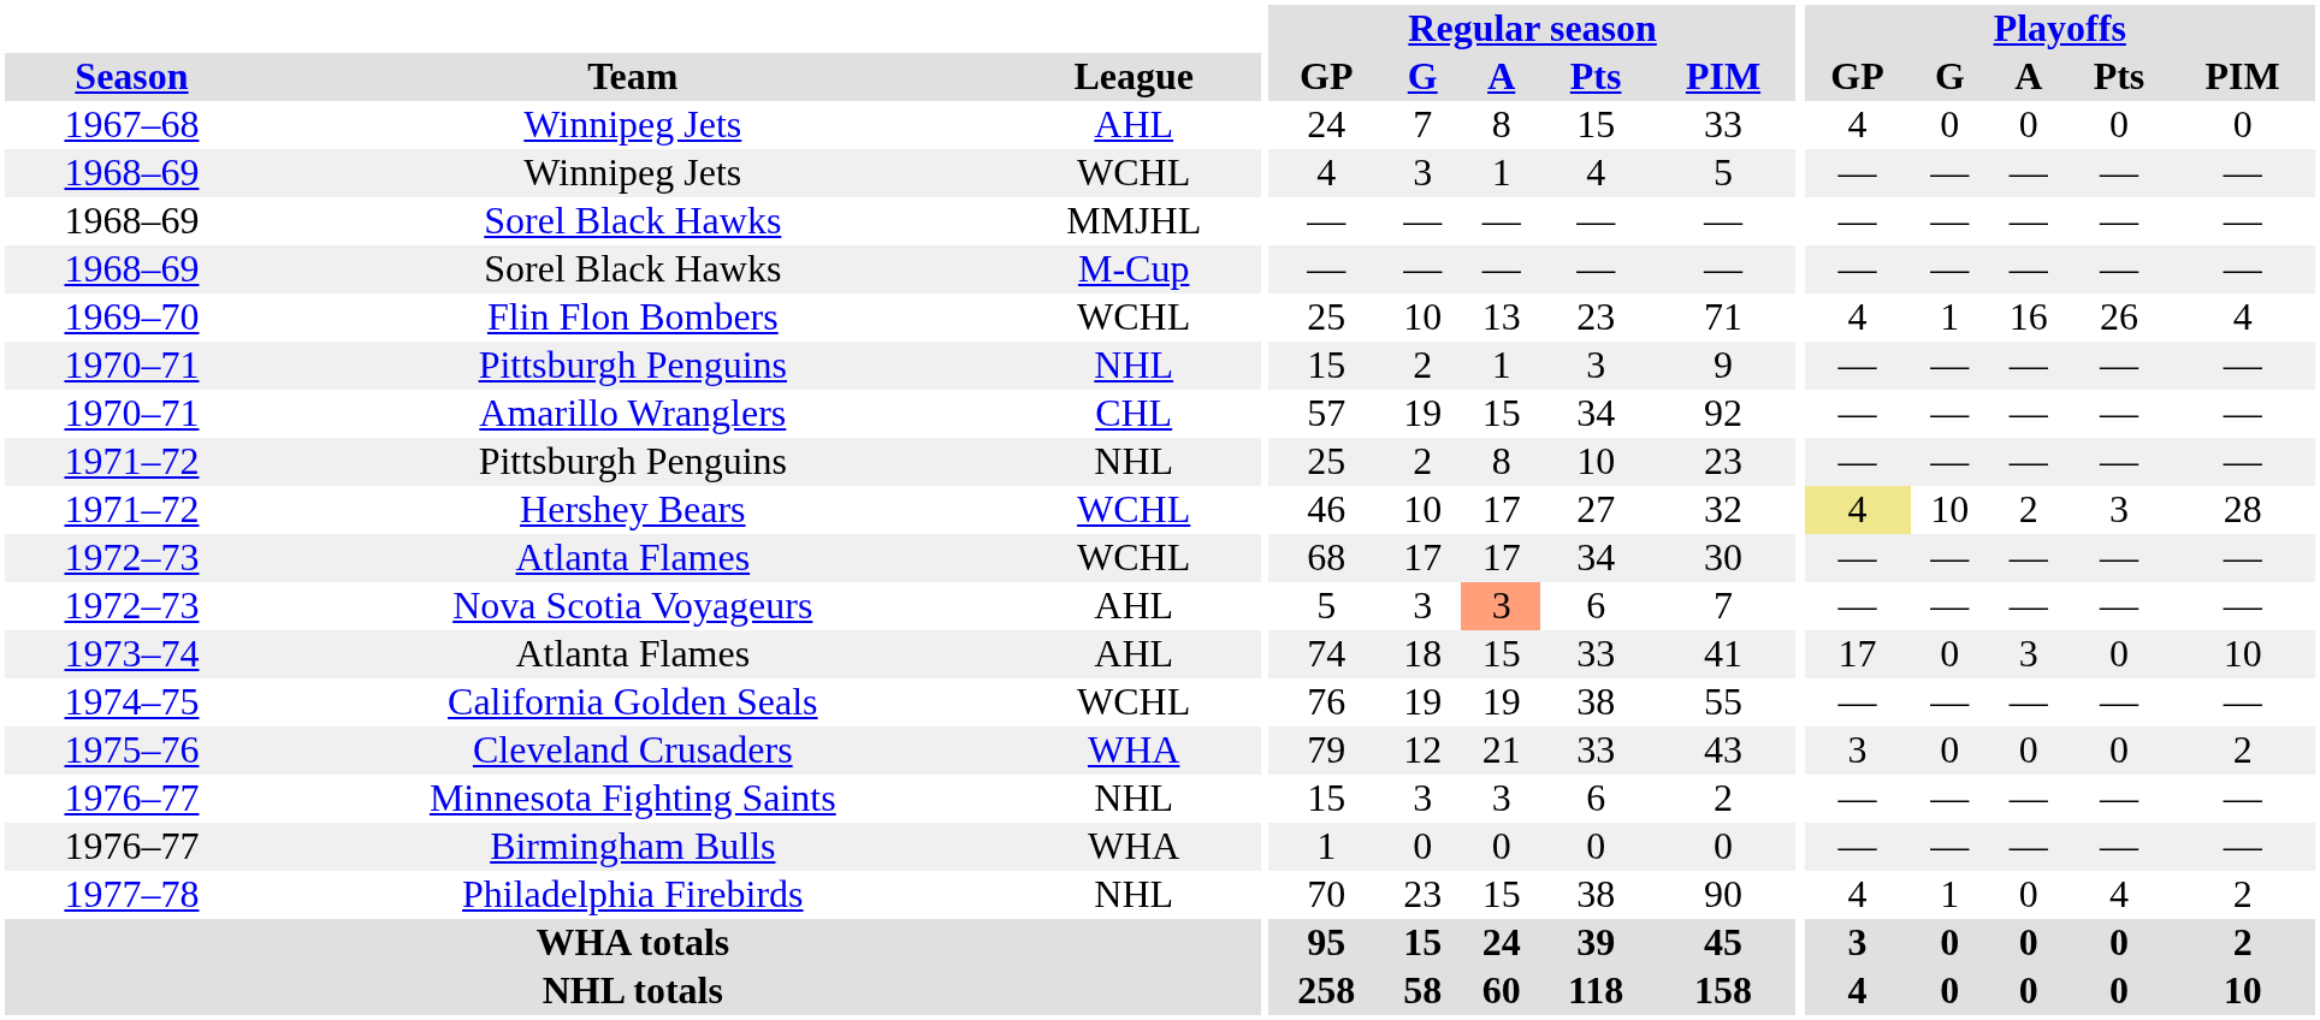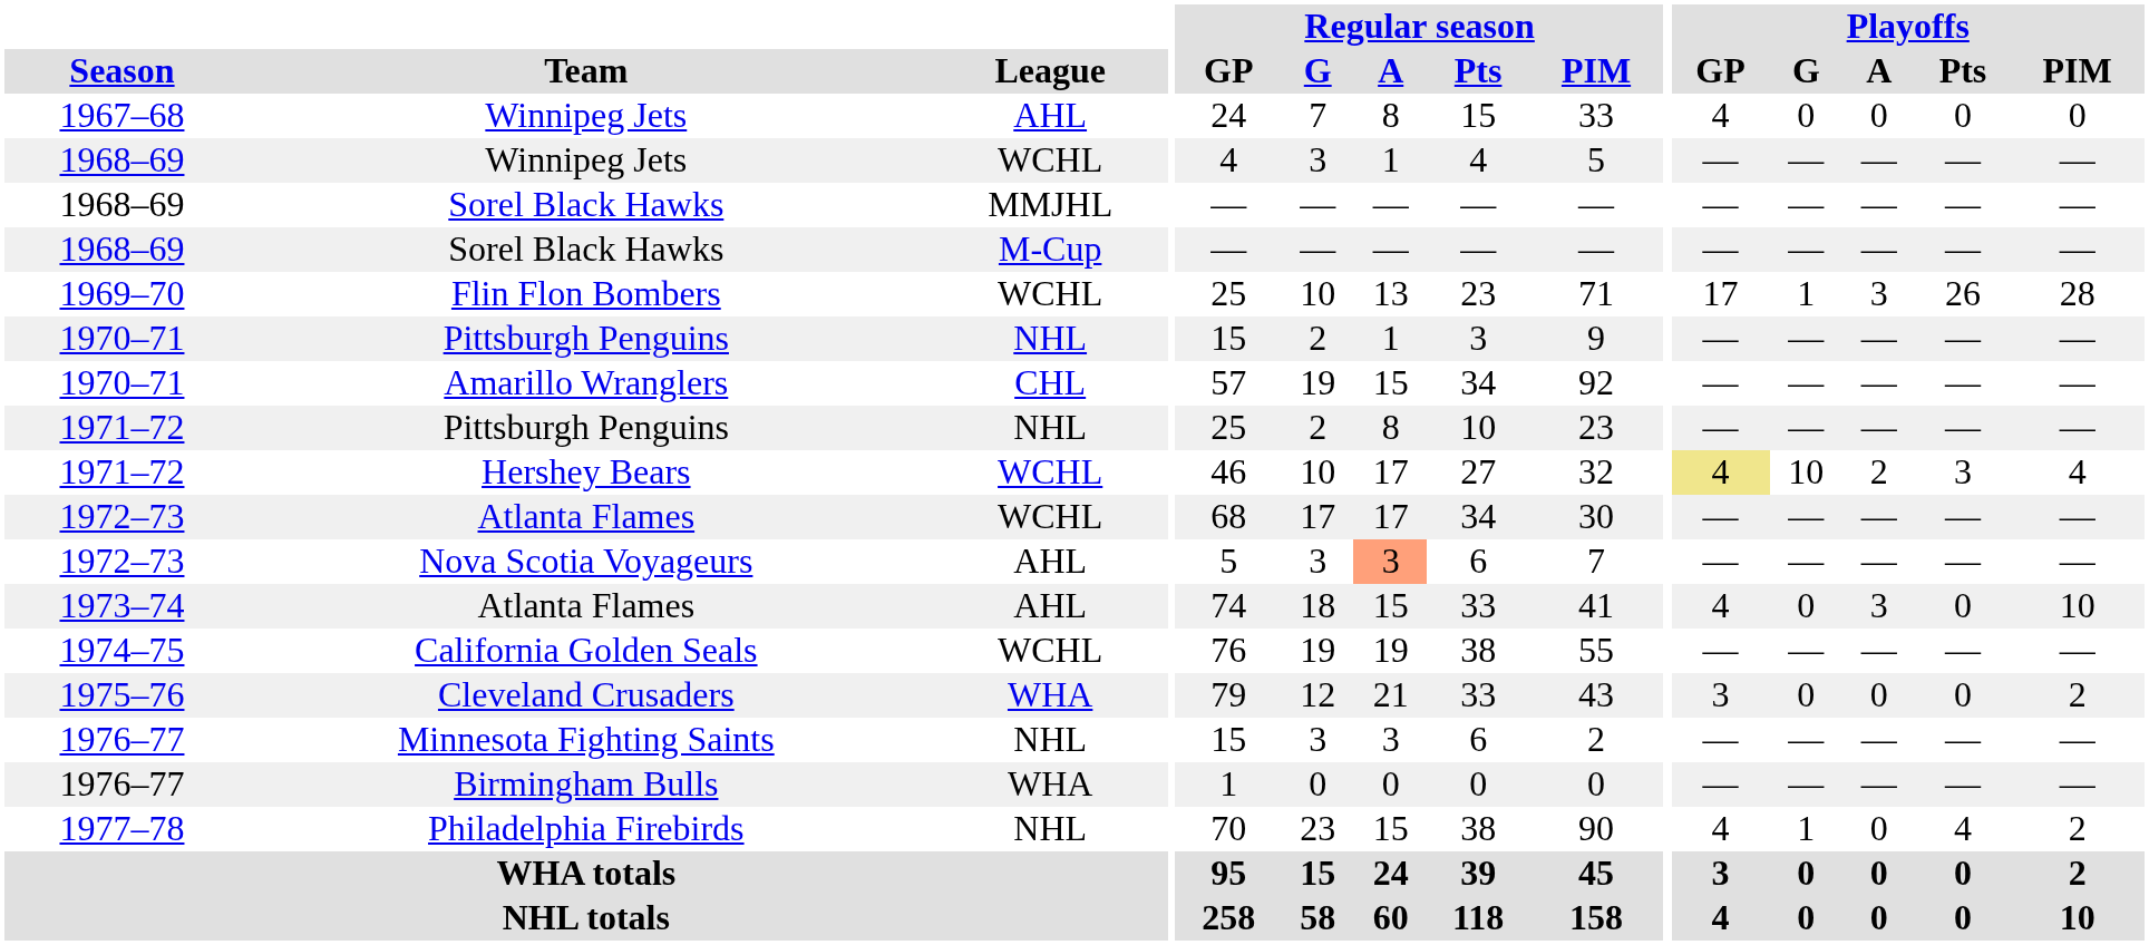 <table border="0" cellpadding="1" cellspacing="0" style="text-align:center; width:60em">
 <tr bgcolor="#e0e0e0">
 <th colspan="3" bgcolor="#ffffff"></th>
 <th rowspan="100" bgcolor="#ffffff"></th>
 <th colspan="5"><a href='#'>Regular season</a></th>
 <th rowspan="100" bgcolor="#ffffff"></th>
 <th colspan="5"><a href='#'>Playoffs</a></th>
 </tr>
 <tr bgcolor="#e0e0e0">
 <th><a href='#'>Season</a></th>
 <th>Team</th>
 <th>League</th>
 <th>GP</th>
 <th><a href='#'>G</a></th>
 <th><a href='#'>A</a></th>
 <th><a href='#'>Pts</a></th>
 <th><a href='#'>PIM</a></th>
 <th>GP</th>
 <th>G</th>
 <th>A</th>
 <th>Pts</th>
 <th>PIM</th>
 </tr>
 <tr>
 <td><a href='#'>1967–68</a></td>
 <td><a href='#'>Winnipeg Jets</a></td>
 <td><a href='#'>AHL</a></td>
 <td>24</td>
 <td>7</td>
 <td>8</td>
 <td>15</td>
 <td>33</td>
 <td>4</td>
 <td>0</td>
 <td>0</td>
 <td>0</td>
 <td>0</td>
 </tr>
 <tr bgcolor="#f0f0f0">
 <td><a href='#'>1968–69</a></td>
 <td>Winnipeg Jets</td>
 <td>WCHL</td>
 <td>4</td>
 <td>3</td>
 <td>1</td>
 <td>4</td>
 <td>5</td>
 <td>—</td>
 <td>—</td>
 <td>—</td>
 <td>—</td>
 <td>—</td>
 </tr>
 <tr>
 <td>1968–69</td>
 <td><a href='#'>Sorel Black Hawks</a></td>
 <td>MMJHL</td>
 <td>—</td>
 <td>—</td>
 <td>—</td>
 <td>—</td>
 <td>—</td>
 <td>—</td>
 <td>—</td>
 <td>—</td>
 <td>—</td>
 <td>—</td>
 </tr>
 <tr bgcolor="#f0f0f0">
 <td><a href='#'>1968–69</a></td>
 <td>Sorel Black Hawks</td>
 <td><a href='#'>M-Cup</a></td>
 <td>—</td>
 <td>—</td>
 <td>—</td>
 <td>—</td>
 <td>—</td>
 <td>—</td>
 <td>—</td>
 <td>—</td>
 <td>—</td>
 <td>—</td>
 </tr>
 <tr>
 <td><a href='#'>1969–70</a></td>
 <td><a href='#'>Flin Flon Bombers</a></td>
 <td>WCHL</td>
 <td>25</td>
 <td>10</td>
 <td>13</td>
 <td>23</td>
 <td>71</td>
-<td>4</td>
+<td>17</td>
 <td>1</td>
-<td>16</td>
+<td>3</td>
 <td>26</td>
-<td>4</td>
+<td>28</td>
 </tr>
 <tr bgcolor="#f0f0f0">
 <td><a href='#'>1970–71</a></td>
 <td><a href='#'>Pittsburgh Penguins</a></td>
 <td><a href='#'>NHL</a></td>
 <td>15</td>
 <td>2</td>
 <td>1</td>
 <td>3</td>
 <td>9</td>
 <td>—</td>
 <td>—</td>
 <td>—</td>
 <td>—</td>
 <td>—</td>
 </tr>
 <tr>
 <td><a href='#'>1970–71</a></td>
 <td><a href='#'>Amarillo Wranglers</a></td>
 <td><a href='#'>CHL</a></td>
 <td>57</td>
 <td>19</td>
 <td>15</td>
 <td>34</td>
 <td>92</td>
 <td>—</td>
 <td>—</td>
 <td>—</td>
 <td>—</td>
 <td>—</td>
 </tr>
 <tr bgcolor="#f0f0f0">
 <td><a href='#'>1971–72</a></td>
 <td>Pittsburgh Penguins</td>
 <td>NHL</td>
 <td>25</td>
 <td>2</td>
 <td>8</td>
 <td>10</td>
 <td>23</td>
 <td>—</td>
 <td>—</td>
 <td>—</td>
 <td>—</td>
 <td>—</td>
 </tr>
 <tr>
 <td><a href='#'>1971–72</a></td>
 <td><a href='#'>Hershey Bears</a></td>
 <td><a href='#'>WCHL</a></td>
 <td>46</td>
 <td>10</td>
 <td>17</td>
 <td>27</td>
 <td>32</td>
 <td style="background: khaki;">4</td>
 <td>10</td>
 <td>2</td>
 <td>3</td>
-<td>28</td>
+<td>4</td>
 </tr>
 <tr bgcolor="#f0f0f0">
 <td><a href='#'>1972–73</a></td>
 <td><a href='#'>Atlanta Flames</a></td>
 <td>WCHL</td>
 <td>68</td>
 <td>17</td>
 <td>17</td>
 <td>34</td>
 <td>30</td>
 <td>—</td>
 <td>—</td>
 <td>—</td>
 <td>—</td>
 <td>—</td>
 </tr>
 <tr>
 <td><a href='#'>1972–73</a></td>
 <td><a href='#'>Nova Scotia Voyageurs</a></td>
 <td>AHL</td>
 <td>5</td>
 <td>3</td>
 <td style="background: lightsalmon;">3</td>
 <td>6</td>
 <td>7</td>
 <td>—</td>
 <td>—</td>
 <td>—</td>
 <td>—</td>
 <td>—</td>
 </tr>
 <tr bgcolor="#f0f0f0">
 <td><a href='#'>1973–74</a></td>
 <td>Atlanta Flames</td>
 <td>AHL</td>
 <td>74</td>
 <td>18</td>
 <td>15</td>
 <td>33</td>
 <td>41</td>
-<td>17</td>
+<td>4</td>
 <td>0</td>
 <td>3</td>
 <td>0</td>
 <td>10</td>
 </tr>
 <tr>
 <td><a href='#'>1974–75</a></td>
 <td><a href='#'>California Golden Seals</a></td>
 <td>WCHL</td>
 <td>76</td>
 <td>19</td>
 <td>19</td>
 <td>38</td>
 <td>55</td>
 <td>—</td>
 <td>—</td>
 <td>—</td>
 <td>—</td>
 <td>—</td>
 </tr>
 <tr bgcolor="#f0f0f0">
 <td><a href='#'>1975–76</a></td>
 <td><a href='#'>Cleveland Crusaders</a></td>
 <td><a href='#'>WHA</a></td>
 <td>79</td>
 <td>12</td>
 <td>21</td>
 <td>33</td>
 <td>43</td>
 <td>3</td>
 <td>0</td>
 <td>0</td>
 <td>0</td>
 <td>2</td>
 </tr>
 <tr>
 <td><a href='#'>1976–77</a></td>
 <td><a href='#'>Minnesota Fighting Saints</a></td>
 <td>NHL</td>
 <td>15</td>
 <td>3</td>
 <td>3</td>
 <td>6</td>
 <td>2</td>
 <td>—</td>
 <td>—</td>
 <td>—</td>
 <td>—</td>
 <td>—</td>
 </tr>
 <tr bgcolor="#f0f0f0">
 <td>1976–77</td>
 <td><a href='#'>Birmingham Bulls</a></td>
 <td>WHA</td>
 <td>1</td>
 <td>0</td>
 <td>0</td>
 <td>0</td>
 <td>0</td>
 <td>—</td>
 <td>—</td>
 <td>—</td>
 <td>—</td>
 <td>—</td>
 </tr>
 <tr>
 <td><a href='#'>1977–78</a></td>
 <td><a href='#'>Philadelphia Firebirds</a></td>
 <td>NHL</td>
 <td>70</td>
 <td>23</td>
 <td>15</td>
 <td>38</td>
 <td>90</td>
 <td>4</td>
 <td>1</td>
 <td>0</td>
 <td>4</td>
 <td>2</td>
 </tr>
 <tr bgcolor="#e0e0e0">
 <th colspan="3">WHA totals</th>
 <th>95</th>
 <th>15</th>
 <th>24</th>
 <th>39</th>
 <th>45</th>
 <th>3</th>
 <th>0</th>
 <th>0</th>
 <th>0</th>
 <th>2</th>
 </tr>
 <tr bgcolor="#e0e0e0">
 <th colspan="3">NHL totals</th>
 <th>258</th>
 <th>58</th>
 <th>60</th>
 <th>118</th>
 <th>158</th>
 <th>4</th>
 <th>0</th>
 <th>0</th>
 <th>0</th>
 <th>10</th>
 </tr>
 </table>
